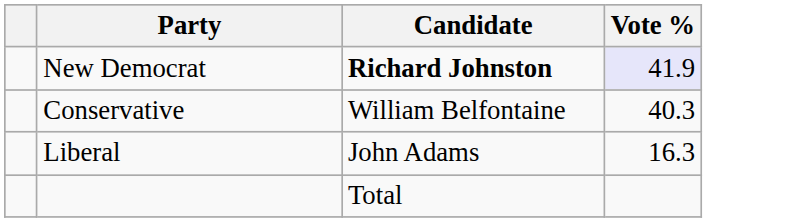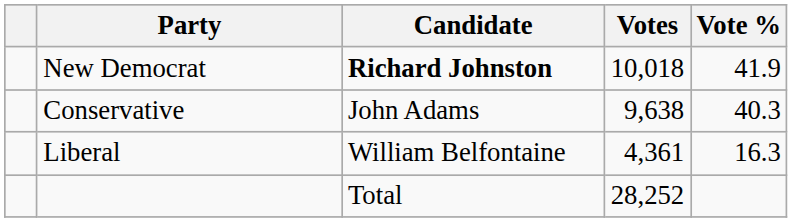 <table class="wikitable">
 <tr>
 <th></th>
 <th scope="col" width="175">Party</th>
 <th scope="col" width="150">Candidate</th>
+<th>Votes</th>
 <th>Vote %</th>
 </tr>
 <tr>
 <td>   </td>
 <td>New Democrat</td>
 <td><strong>Richard Johnston</strong></td>
-<td align=right style="background: lavender;">41.9</td>
+<td align=right>10,018</td>
+<td align=right>41.9</td>
 </tr>
 <tr |>
 <td>   </td>
 <td>Conservative</td>
-<td>William Belfontaine</td>
+<td>John Adams</td>
+<td align=right>9,638</td>
 <td align=right>40.3</td>
 </tr>
 <tr>
 <td>   </td>
 <td>Liberal</td>
-<td>John Adams</td>
+<td>William Belfontaine</td>
+<td align=right>4,361</td>
 <td align=right>16.3</td>
 </tr>
 <tr>
 <td></td>
 <td></td>
 <td>Total</td>
+<td align=right>28,252</td>
 <td></td>
 </tr>
 </table>
